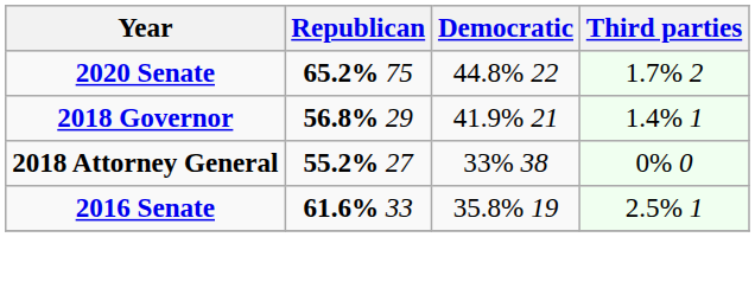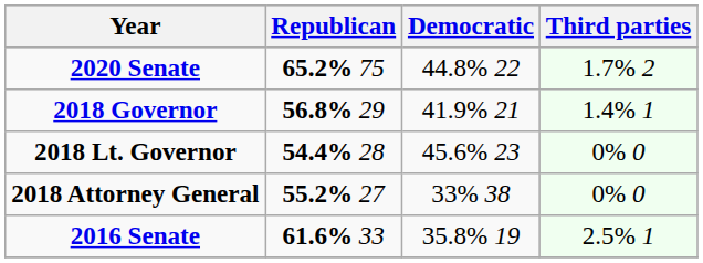 <table class="wikitable" style="font-size:95%;">
 <tr bgcolor=lightgrey>
 <th>Year</th>
 <th><a href='#'>Republican</a></th>
 <th><a href='#'>Democratic</a></th>
 <th><a href='#'>Third parties</a></th>
 </tr>
 <tr>
 <td style="text-align:center;" ><strong><a href='#'>2020 Senate</a></strong></td>
 <td style="text-align:center;" ><strong>65.2%</strong> <em>75</em></td>
 <td style="text-align:center;" >44.8% <em>22</em></td>
 <td style="text-align:center; background:honeyDew;">1.7% <em>2</em></td>
 </tr>
 <tr>
 <td style="text-align:center;" ><strong><a href='#'>2018 Governor</a></strong></td>
 <td style="text-align:center;" ><strong>56.8%</strong> <em>29</em></td>
 <td style="text-align:center;" >41.9% <em>21</em></td>
 <td style="text-align:center; background:honeyDew;">1.4% <em>1</em></td>
 </tr>
 <tr>
+<td style="text-align:center;" ><strong>2018 Lt. Governor</strong></td>
+<td style="text-align:center;" ><strong>54.4%</strong> <em>28</em></td>
+<td style="text-align:center;" >45.6% <em>23</em></td>
+<td style="text-align:center; background:honeyDew;">0% <em>0</em></td>
+</tr>
+<tr>
 <td style="text-align:center;" ><strong>2018 Attorney General</strong></td>
 <td style="text-align:center;" ><strong>55.2%</strong> <em>27</em></td>
 <td style="text-align:center;" >33% <em>38</em></td>
 <td style="text-align:center; background:honeyDew;">0% <em>0</em></td>
 </tr>
 <tr>
 <td style="text-align:center;" ><strong><a href='#'>2016 Senate</a></strong></td>
 <td style="text-align:center;" ><strong>61.6%</strong> <em>33</em></td>
 <td style="text-align:center;" >35.8% <em>19</em></td>
 <td style="text-align:center; background:honeyDew;">2.5% <em>1</em></td>
 </tr>
 <tr>
 </tr>
 </table>
